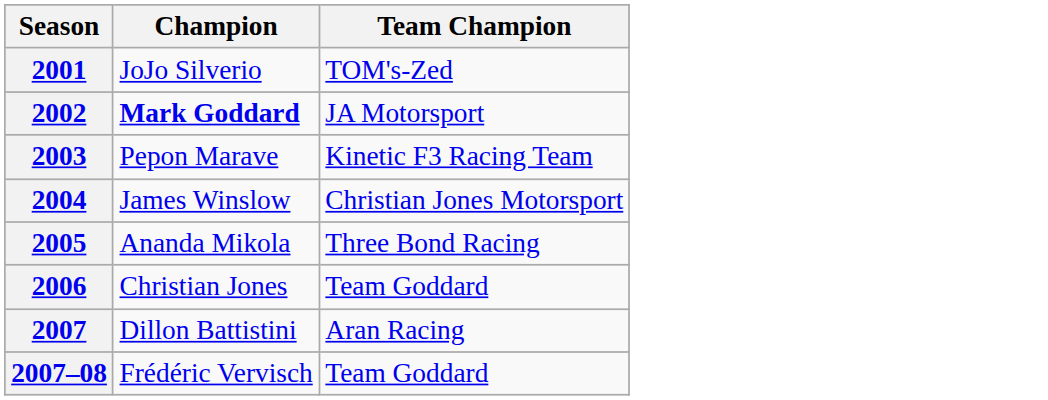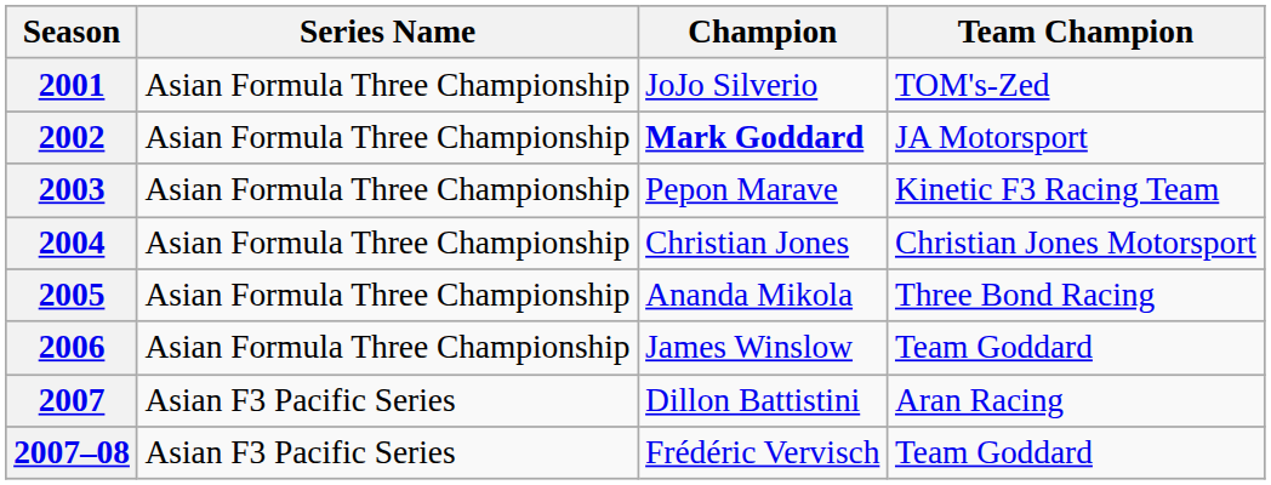 <table class="wikitable">
 <tr>
 <th>Season</th>
+<th>Series Name</th>
 <th>Champion</th>
 <th>Team Champion</th>
 </tr>
 <tr>
 <th><a href='#'>2001</a></th>
+<td>Asian Formula Three Championship</td>
 <td> <a href='#'>JoJo Silverio</a></td>
 <td> <a href='#'>TOM's-Zed</a></td>
 </tr>
 <tr>
 <th><a href='#'>2002</a></th>
+<td>Asian Formula Three Championship</td>
 <td><strong> <a href='#'>Mark Goddard</a></strong></td>
 <td> <a href='#'>JA Motorsport</a></td>
 </tr>
 <tr>
 <th><a href='#'>2003</a></th>
+<td>Asian Formula Three Championship</td>
 <td> <a href='#'>Pepon Marave</a></td>
 <td> <a href='#'>Kinetic F3 Racing Team</a></td>
 </tr>
 <tr>
 <th><a href='#'>2004</a></th>
-<td> <a href='#'>James Winslow</a></td>
+<td>Asian Formula Three Championship</td>
+<td> <a href='#'>Christian Jones</a></td>
 <td> <a href='#'>Christian Jones Motorsport</a></td>
 </tr>
 <tr>
 <th><a href='#'>2005</a></th>
+<td>Asian Formula Three Championship</td>
 <td> <a href='#'>Ananda Mikola</a></td>
 <td> <a href='#'>Three Bond Racing</a></td>
 </tr>
 <tr>
 <th><a href='#'>2006</a></th>
-<td> <a href='#'>Christian Jones</a></td>
+<td>Asian Formula Three Championship</td>
+<td> <a href='#'>James Winslow</a></td>
 <td> <a href='#'>Team Goddard</a></td>
 </tr>
 <tr>
 <th><a href='#'>2007</a></th>
+<td>Asian F3 Pacific Series</td>
 <td> <a href='#'>Dillon Battistini</a></td>
 <td> <a href='#'>Aran Racing</a></td>
 </tr>
 <tr>
 <th><a href='#'>2007–08</a></th>
+<td>Asian F3 Pacific Series</td>
 <td> <a href='#'>Frédéric Vervisch</a></td>
 <td> <a href='#'>Team Goddard</a></td>
 </tr>
 </table>
